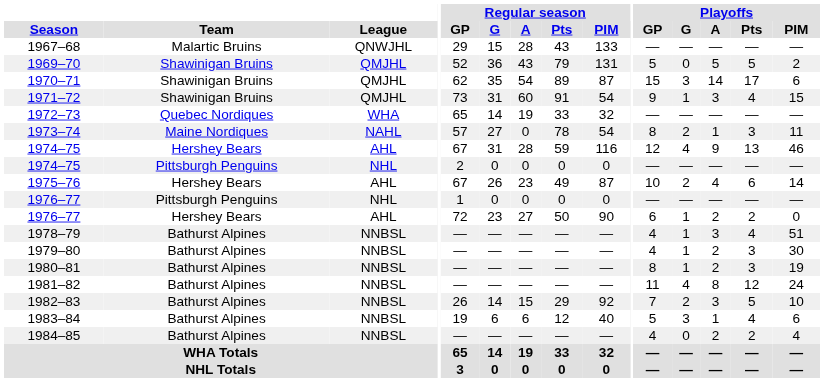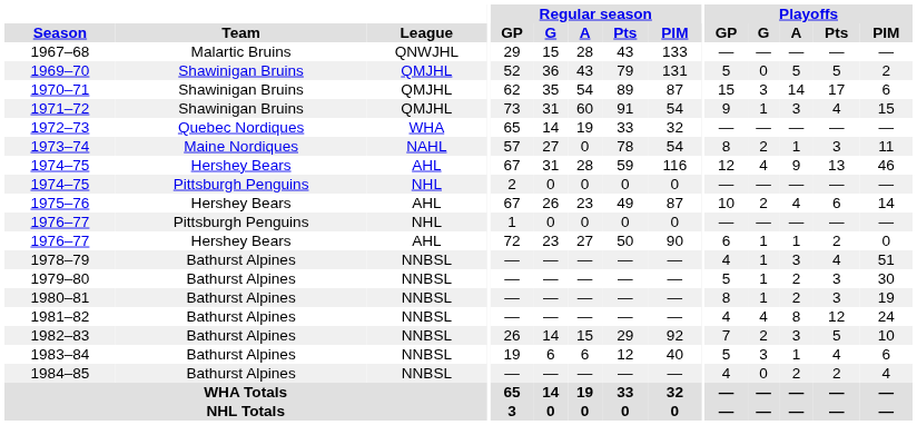 <table border="0" cellpadding="1" cellspacing="0" style="text-align:center; width:60em">
 <tr bgcolor="#e0e0e0">
 <th colspan="3" bgcolor="#ffffff"></th>
 <th rowspan="100" bgcolor="#ffffff"></th>
 <th colspan="5"><a href='#'>Regular season</a></th>
 <th rowspan="100" bgcolor="#ffffff"></th>
 <th colspan="5"><a href='#'>Playoffs</a></th>
 </tr>
 <tr bgcolor="#e0e0e0">
 <th><a href='#'>Season</a></th>
 <th>Team</th>
 <th>League</th>
 <th>GP</th>
 <th><a href='#'>G</a></th>
 <th><a href='#'>A</a></th>
 <th><a href='#'>Pts</a></th>
 <th><a href='#'>PIM</a></th>
 <th>GP</th>
 <th>G</th>
 <th>A</th>
 <th>Pts</th>
 <th>PIM</th>
 </tr>
 <tr>
 <td>1967–68</td>
 <td>Malartic Bruins</td>
 <td>QNWJHL</td>
 <td>29</td>
 <td>15</td>
 <td>28</td>
 <td>43</td>
 <td>133</td>
 <td>—</td>
 <td>—</td>
 <td>—</td>
 <td>—</td>
 <td>—</td>
 </tr>
 <tr bgcolor="#f0f0f0">
 <td><a href='#'>1969–70</a></td>
 <td><a href='#'>Shawinigan Bruins</a></td>
 <td><a href='#'>QMJHL</a></td>
 <td>52</td>
 <td>36</td>
 <td>43</td>
 <td>79</td>
 <td>131</td>
 <td>5</td>
 <td>0</td>
 <td>5</td>
 <td>5</td>
 <td>2</td>
 </tr>
 <tr>
 <td><a href='#'>1970–71</a></td>
 <td>Shawinigan Bruins</td>
 <td>QMJHL</td>
 <td>62</td>
 <td>35</td>
 <td>54</td>
 <td>89</td>
 <td>87</td>
 <td>15</td>
 <td>3</td>
 <td>14</td>
 <td>17</td>
 <td>6</td>
 </tr>
 <tr bgcolor="#f0f0f0">
 <td><a href='#'>1971–72</a></td>
 <td>Shawinigan Bruins</td>
 <td>QMJHL</td>
 <td>73</td>
 <td>31</td>
 <td>60</td>
 <td>91</td>
 <td>54</td>
 <td>9</td>
 <td>1</td>
 <td>3</td>
 <td>4</td>
 <td>15</td>
 </tr>
 <tr>
 <td><a href='#'>1972–73</a></td>
 <td><a href='#'>Quebec Nordiques</a></td>
 <td><a href='#'>WHA</a></td>
 <td>65</td>
 <td>14</td>
 <td>19</td>
 <td>33</td>
 <td>32</td>
 <td>—</td>
 <td>—</td>
 <td>—</td>
 <td>—</td>
 <td>—</td>
 </tr>
 <tr bgcolor="#f0f0f0">
 <td><a href='#'>1973–74</a></td>
 <td><a href='#'>Maine Nordiques</a></td>
 <td><a href='#'>NAHL</a></td>
 <td>57</td>
 <td>27</td>
 <td>0</td>
 <td>78</td>
 <td>54</td>
 <td>8</td>
 <td>2</td>
 <td>1</td>
 <td>3</td>
 <td>11</td>
 </tr>
 <tr>
 <td><a href='#'>1974–75</a></td>
 <td><a href='#'>Hershey Bears</a></td>
 <td><a href='#'>AHL</a></td>
 <td>67</td>
 <td>31</td>
 <td>28</td>
 <td>59</td>
 <td>116</td>
 <td>12</td>
 <td>4</td>
 <td>9</td>
 <td>13</td>
 <td>46</td>
 </tr>
 <tr bgcolor="#f0f0f0">
 <td><a href='#'>1974–75</a></td>
 <td><a href='#'>Pittsburgh Penguins</a></td>
 <td><a href='#'>NHL</a></td>
 <td>2</td>
 <td>0</td>
 <td>0</td>
 <td>0</td>
 <td>0</td>
 <td>—</td>
 <td>—</td>
 <td>—</td>
 <td>—</td>
 <td>—</td>
 </tr>
 <tr>
 <td><a href='#'>1975–76</a></td>
 <td>Hershey Bears</td>
 <td>AHL</td>
 <td>67</td>
 <td>26</td>
 <td>23</td>
 <td>49</td>
 <td>87</td>
 <td>10</td>
 <td>2</td>
 <td>4</td>
 <td>6</td>
 <td>14</td>
 </tr>
 <tr bgcolor="#f0f0f0">
 <td><a href='#'>1976–77</a></td>
 <td>Pittsburgh Penguins</td>
 <td>NHL</td>
 <td>1</td>
 <td>0</td>
 <td>0</td>
 <td>0</td>
 <td>0</td>
 <td>—</td>
 <td>—</td>
 <td>—</td>
 <td>—</td>
 <td>—</td>
 </tr>
 <tr>
 <td><a href='#'>1976–77</a></td>
 <td>Hershey Bears</td>
 <td>AHL</td>
 <td>72</td>
 <td>23</td>
 <td>27</td>
 <td>50</td>
 <td>90</td>
 <td>6</td>
 <td>1</td>
-<td>2</td>
+<td>1</td>
 <td>2</td>
 <td>0</td>
 </tr>
 <tr bgcolor="#f0f0f0">
 <td>1978–79</td>
 <td>Bathurst Alpines</td>
 <td>NNBSL</td>
 <td>—</td>
 <td>—</td>
 <td>—</td>
 <td>—</td>
 <td>—</td>
 <td>4</td>
 <td>1</td>
 <td>3</td>
 <td>4</td>
 <td>51</td>
 </tr>
 <tr>
 <td>1979–80</td>
 <td>Bathurst Alpines</td>
 <td>NNBSL</td>
 <td>—</td>
 <td>—</td>
 <td>—</td>
 <td>—</td>
 <td>—</td>
-<td>4</td>
+<td>5</td>
 <td>1</td>
 <td>2</td>
 <td>3</td>
 <td>30</td>
 </tr>
 <tr bgcolor="#f0f0f0">
 <td>1980–81</td>
 <td>Bathurst Alpines</td>
 <td>NNBSL</td>
 <td>—</td>
 <td>—</td>
 <td>—</td>
 <td>—</td>
 <td>—</td>
 <td>8</td>
 <td>1</td>
 <td>2</td>
 <td>3</td>
 <td>19</td>
 </tr>
 <tr>
 <td>1981–82</td>
 <td>Bathurst Alpines</td>
 <td>NNBSL</td>
 <td>—</td>
 <td>—</td>
 <td>—</td>
 <td>—</td>
 <td>—</td>
-<td>11</td>
+<td>4</td>
 <td>4</td>
 <td>8</td>
 <td>12</td>
 <td>24</td>
 </tr>
 <tr bgcolor="#f0f0f0">
 <td>1982–83</td>
 <td>Bathurst Alpines</td>
 <td>NNBSL</td>
 <td>26</td>
 <td>14</td>
 <td>15</td>
 <td>29</td>
 <td>92</td>
 <td>7</td>
 <td>2</td>
 <td>3</td>
 <td>5</td>
 <td>10</td>
 </tr>
 <tr>
 <td>1983–84</td>
 <td>Bathurst Alpines</td>
 <td>NNBSL</td>
 <td>19</td>
 <td>6</td>
 <td>6</td>
 <td>12</td>
 <td>40</td>
 <td>5</td>
 <td>3</td>
 <td>1</td>
 <td>4</td>
 <td>6</td>
 </tr>
 <tr bgcolor="#f0f0f0">
 <td>1984–85</td>
 <td>Bathurst Alpines</td>
 <td>NNBSL</td>
 <td>—</td>
 <td>—</td>
 <td>—</td>
 <td>—</td>
 <td>—</td>
 <td>4</td>
 <td>0</td>
 <td>2</td>
 <td>2</td>
 <td>4</td>
 </tr>
 <tr bgcolor="#e0e0e0">
 <th colspan="3">WHA Totals</th>
 <th>65</th>
 <th>14</th>
 <th>19</th>
 <th>33</th>
 <th>32</th>
 <th>—</th>
 <th>—</th>
 <th>—</th>
 <th>—</th>
 <th>—</th>
 </tr>
 <tr bgcolor="#e0e0e0">
 <th colspan="3">NHL Totals</th>
 <th>3</th>
 <th>0</th>
 <th>0</th>
 <th>0</th>
 <th>0</th>
 <th>—</th>
 <th>—</th>
 <th>—</th>
 <th>—</th>
 <th>—</th>
 </tr>
 </table>
